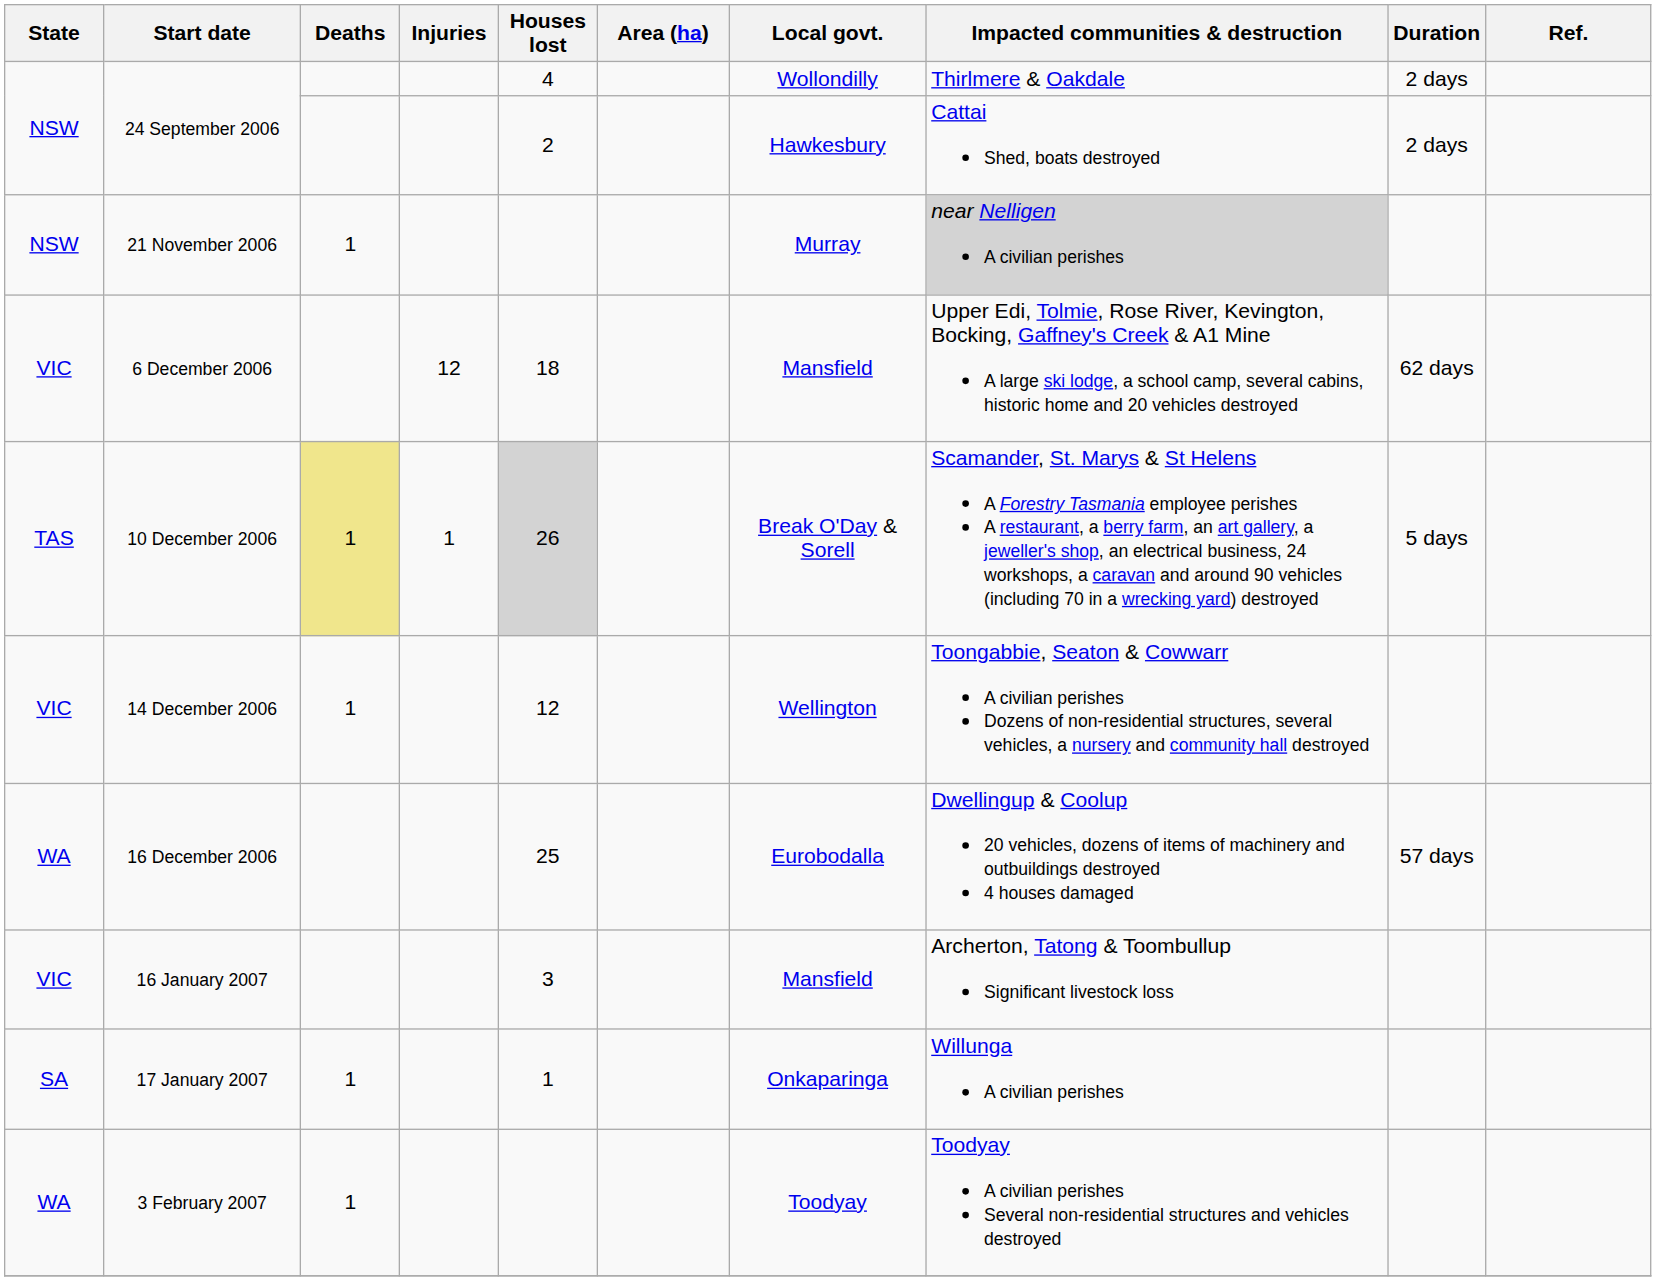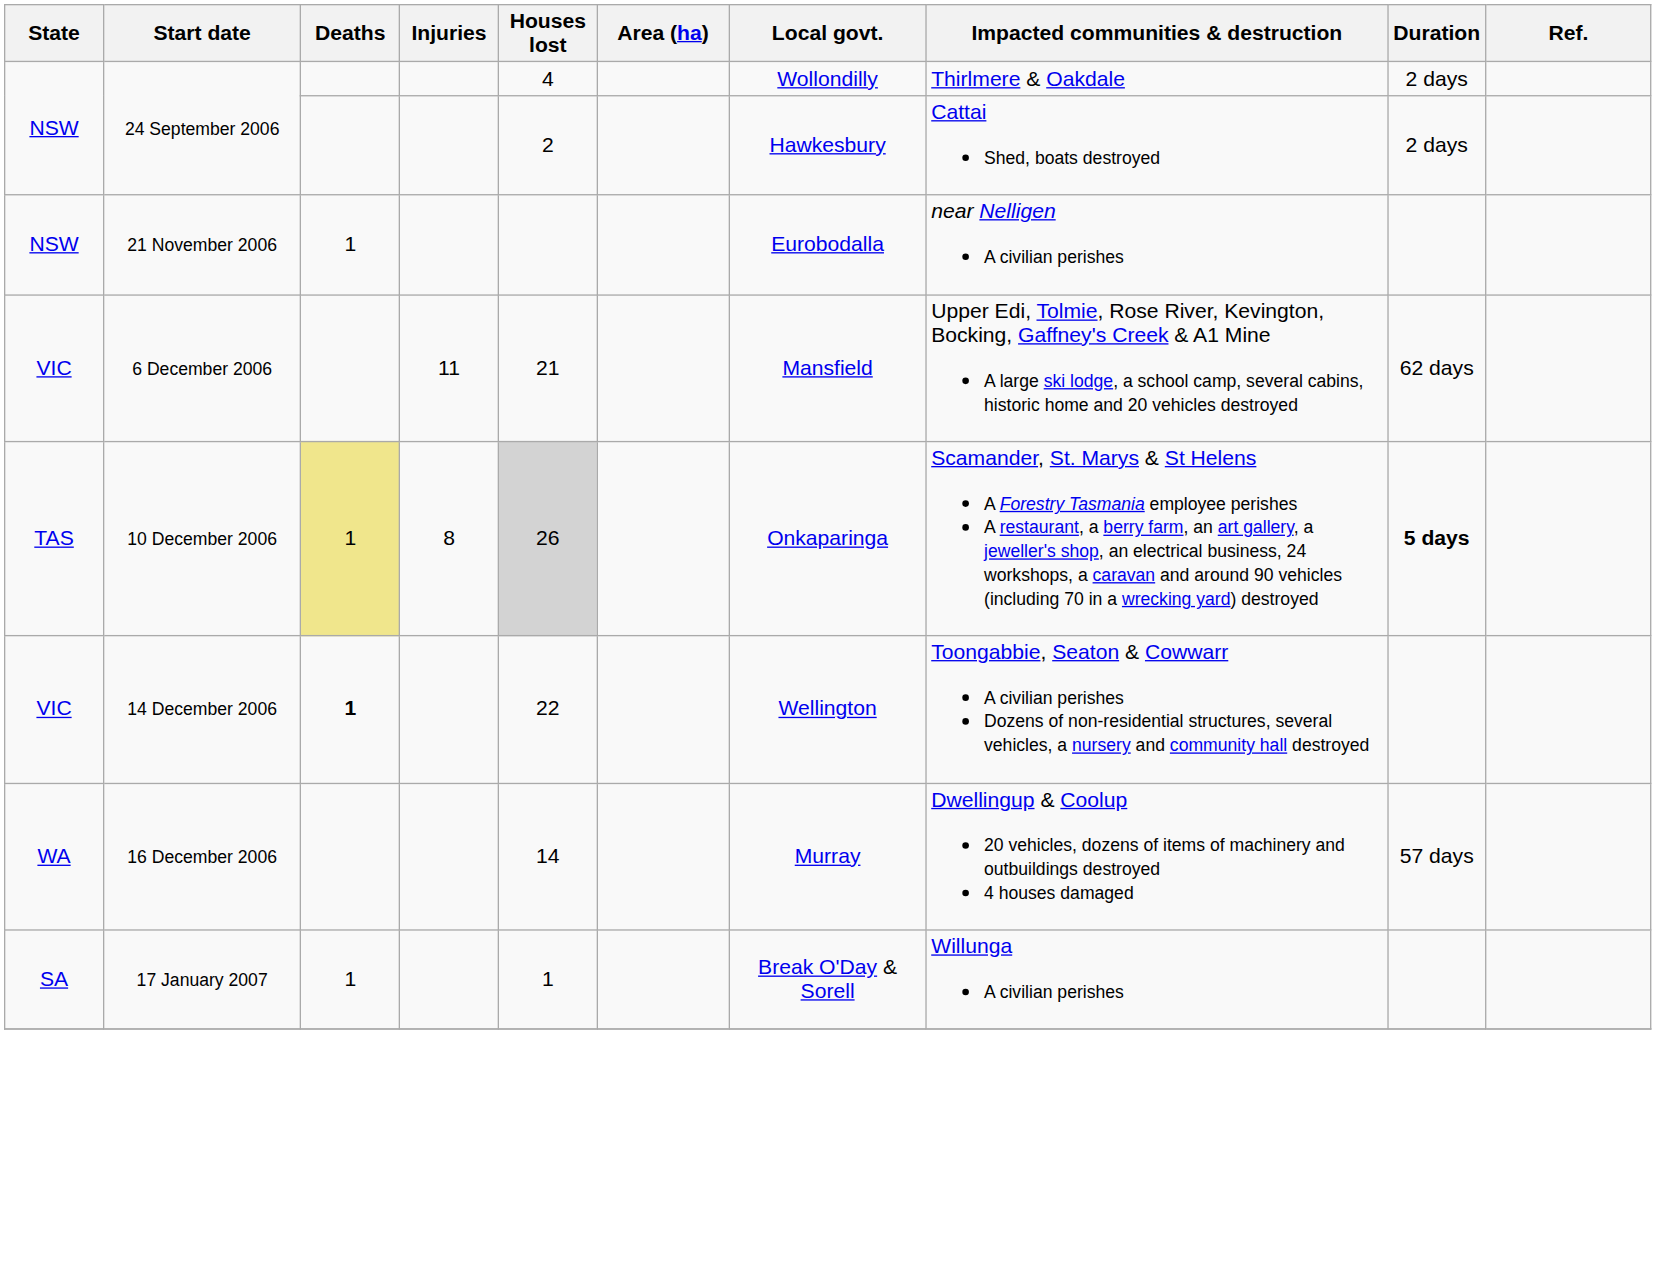 <table class="wikitable sortable">
 <tr>
 <th scope="col" width="6%" align="center">State</th>
 <th scope="col" width="12%" align="center">Start date</th>
 <th scope="col" width="6%" align="center">Deaths</th>
 <th scope="col" width="6%" align="center">Injuries</th>
 <th scope="col" width="6%" align="center">Houses lost</th>
 <th scope="col" width="8%" align="center">Area (<a href='#'>ha</a>)</th>
 <th scope="col" width="12%" align="center">Local govt.</th>
 <th scope="col" align="center" class="unsortable">Impacted communities & destruction</th>
 <th scope="col" width="6%" align="center" class="unsortable">Duration</th>
 <th scope="col" width="10%" align="center" class="unsortable">Ref.</th>
 </tr>
 <tr>
 <td rowspan="2" style="text-align:center;"><a href='#'>NSW</a></td>
 <td rowspan="2" style="text-align:center;"><small>24 September 2006</small></td>
 <td style="text-align:center;"></td>
 <td style="text-align:center;"></td>
 <td style="text-align:center;">4</td>
 <td style="text-align:center;"></td>
 <td style="text-align:center;"><a href='#'>Wollondilly</a></td>
 <td><a href='#'>Thirlmere</a> & <a href='#'>Oakdale</a></td>
 <td style="text-align:center;">2 days</td>
 <td style="text-align:center;"></td>
 </tr>
 <tr>
 <td style="text-align:center;"></td>
 <td style="text-align:center;"></td>
 <td style="text-align:center;">2</td>
 <td style="text-align:center;"></td>
 <td style="text-align:center;"><a href='#'>Hawkesbury</a></td>
 <td><a href='#'>Cattai</a><br><ul><li><small>Shed, boats destroyed</small></li></ul></td>
 <td style="text-align:center;">2 days</td>
 <td style="text-align:center;"></td>
 </tr>
 <tr>
 <td style="text-align:center;"><a href='#'>NSW</a></td>
 <td style="text-align:center;"><small>21 November 2006</small></td>
 <td style="text-align:center;">1</td>
 <td style="text-align:center;"></td>
 <td style="text-align:center;"></td>
 <td style="text-align:center;"></td>
-<td style="text-align:center;"><a href='#'>Murray</a></td>
-<td style="background: lightgrey;"><em>near <a href='#'>Nelligen</a></em><br><ul><li><small>A civilian perishes</small></li></ul></td>
+<td style="text-align:center;"><a href='#'>Eurobodalla</a></td>
+<td><em>near <a href='#'>Nelligen</a></em><br><ul><li><small>A civilian perishes</small></li></ul></td>
 <td style="text-align:center;"></td>
 <td style="text-align:center;"></td>
 </tr>
 <tr>
 <td style="text-align:center;"><a href='#'>VIC</a></td>
 <td style="text-align:center;"><small>6 December 2006</small></td>
 <td style="text-align:center;"></td>
-<td style="text-align:center;">12</td>
-<td style="text-align:center;">18</td>
+<td style="text-align:center;">11</td>
+<td style="text-align:center;">21</td>
 <td style="text-align:center;"></td>
 <td style="text-align:center;"><a href='#'>Mansfield</a></td>
 <td>Upper Edi, <a href='#'>Tolmie</a>, Rose River, Kevington, Bocking, <a href='#'>Gaffney's Creek</a> & A1 Mine<br><ul><li><small>A large <a href='#'>ski lodge</a>, a school camp, several cabins, historic home and 20 vehicles destroyed</small></li></ul></td>
 <td style="text-align:center;">62 days</td>
 <td style="text-align:center;"></td>
 </tr>
 <tr>
 <td style="text-align:center;"><a href='#'>TAS</a></td>
 <td style="text-align:center;"><small>10 December 2006</small></td>
 <td style="background: khaki; text-align:center;">1</td>
-<td style="text-align:center;">1</td>
+<td style="text-align:center;">8</td>
 <td style="background: lightgrey; text-align:center;">26</td>
 <td style="text-align:center;"></td>
-<td style="text-align:center;"><a href='#'>Break O'Day</a> & <a href='#'>Sorell</a></td>
+<td style="text-align:center;"><a href='#'>Onkaparinga</a></td>
 <td><a href='#'>Scamander</a>, <a href='#'>St. Marys</a> & <a href='#'>St Helens</a><br><ul><li><small>A <em><a href='#'>Forestry Tasmania</a></em> employee perishes</small></li><li><small>A <a href='#'>restaurant</a>, a <a href='#'>berry farm</a>, an <a href='#'>art gallery</a>, a <a href='#'>jeweller's shop</a>, an electrical business, 24 workshops, a <a href='#'>caravan</a> and around 90 vehicles (including 70 in a <a href='#'>wrecking yard</a>) destroyed</small></li></ul></td>
-<td style="text-align:center;">5 days</td>
+<td style="text-align:center;"><strong>5 days</strong></td>
 <td style="text-align:center;"></td>
 </tr>
 <tr>
 <td style="text-align:center;"><a href='#'>VIC</a></td>
 <td style="text-align:center;"><small>14 December 2006</small></td>
-<td style="text-align:center;">1</td>
+<td style="text-align:center;"><strong>1</strong></td>
 <td style="text-align:center;"></td>
-<td style="text-align:center;">12</td>
+<td style="text-align:center;">22</td>
 <td style="text-align:center;"></td>
 <td style="text-align:center;"><a href='#'>Wellington</a></td>
 <td><a href='#'>Toongabbie</a>, <a href='#'>Seaton</a> & <a href='#'>Cowwarr</a><br><ul><li><small>A civilian perishes</small></li><li><small>Dozens of non-residential structures, several vehicles, a <a href='#'>nursery</a> and <a href='#'>community hall</a> destroyed</small></li></ul></td>
 <td style="text-align:center;"></td>
 <td style="text-align:center;"></td>
 </tr>
 <tr>
 <td style="text-align:center;"><a href='#'>WA</a></td>
 <td style="text-align:center;"><small>16 December 2006</small></td>
 <td style="text-align:center;"></td>
 <td style="text-align:center;"></td>
-<td style="text-align:center;">25</td>
+<td style="text-align:center;">14</td>
 <td style="text-align:center;"></td>
-<td style="text-align:center;"><a href='#'>Eurobodalla</a></td>
+<td style="text-align:center;"><a href='#'>Murray</a></td>
 <td><a href='#'>Dwellingup</a> & <a href='#'>Coolup</a><br><ul><li><small>20 vehicles, dozens of items of machinery and outbuildings destroyed</small></li><li><small>4 houses damaged</small></li></ul></td>
 <td style="text-align:center;">57 days</td>
-<td style="text-align:center;"></td>
-</tr>
-<tr>
-<td style="text-align:center;"><a href='#'>VIC</a></td>
-<td style="text-align:center;"><small>16 January 2007</small></td>
-<td style="text-align:center;"></td>
-<td style="text-align:center;"></td>
-<td style="text-align:center;">3</td>
-<td style="text-align:center;"></td>
-<td style="text-align:center;"><a href='#'>Mansfield</a></td>
-<td>Archerton, <a href='#'>Tatong</a> & Toombullup<br><ul><li><small>Significant livestock loss</small></li></ul></td>
-<td style="text-align:center;"></td>
 <td style="text-align:center;"></td>
 </tr>
 <tr>
 <td style="text-align:center;"><a href='#'>SA</a></td>
 <td style="text-align:center;"><small>17 January 2007</small></td>
 <td style="text-align:center;">1</td>
 <td style="text-align:center;"></td>
 <td style="text-align:center;">1</td>
 <td style="text-align:center;"></td>
-<td style="text-align:center;"><a href='#'>Onkaparinga</a></td>
+<td style="text-align:center;"><a href='#'>Break O'Day</a> & <a href='#'>Sorell</a></td>
 <td><a href='#'>Willunga</a><br><ul><li><small>A civilian perishes</small></li></ul></td>
-<td style="text-align:center;"></td>
-<td style="text-align:center;"></td>
-</tr>
-<tr>
-<td style="text-align:center;"><a href='#'>WA</a></td>
-<td style="text-align:center;"><small>3 February 2007</small></td>
-<td style="text-align:center;">1</td>
-<td style="text-align:center;"></td>
-<td style="text-align:center;"></td>
-<td style="text-align:center;"></td>
-<td style="text-align:center;"><a href='#'>Toodyay</a></td>
-<td><a href='#'>Toodyay</a><br><ul><li><small>A civilian perishes</small></li><li><small>Several non-residential structures and vehicles destroyed</small></li></ul></td>
 <td style="text-align:center;"></td>
 <td style="text-align:center;"></td>
 </tr>
 <tr>
 </tr>
 </table>
